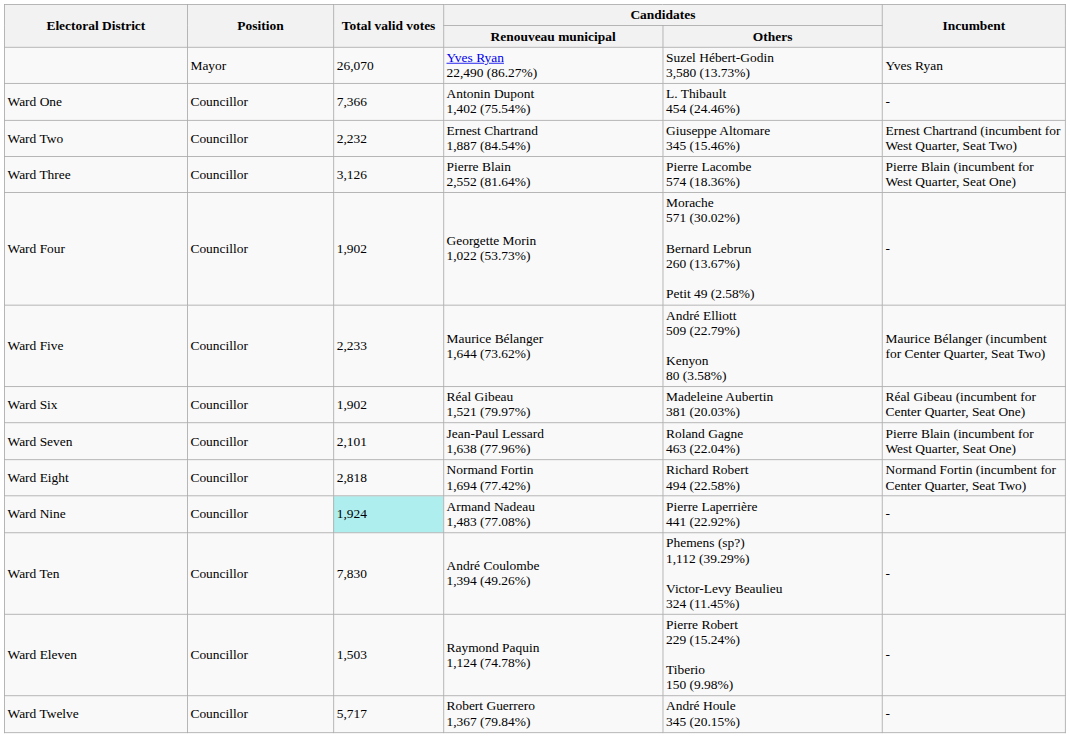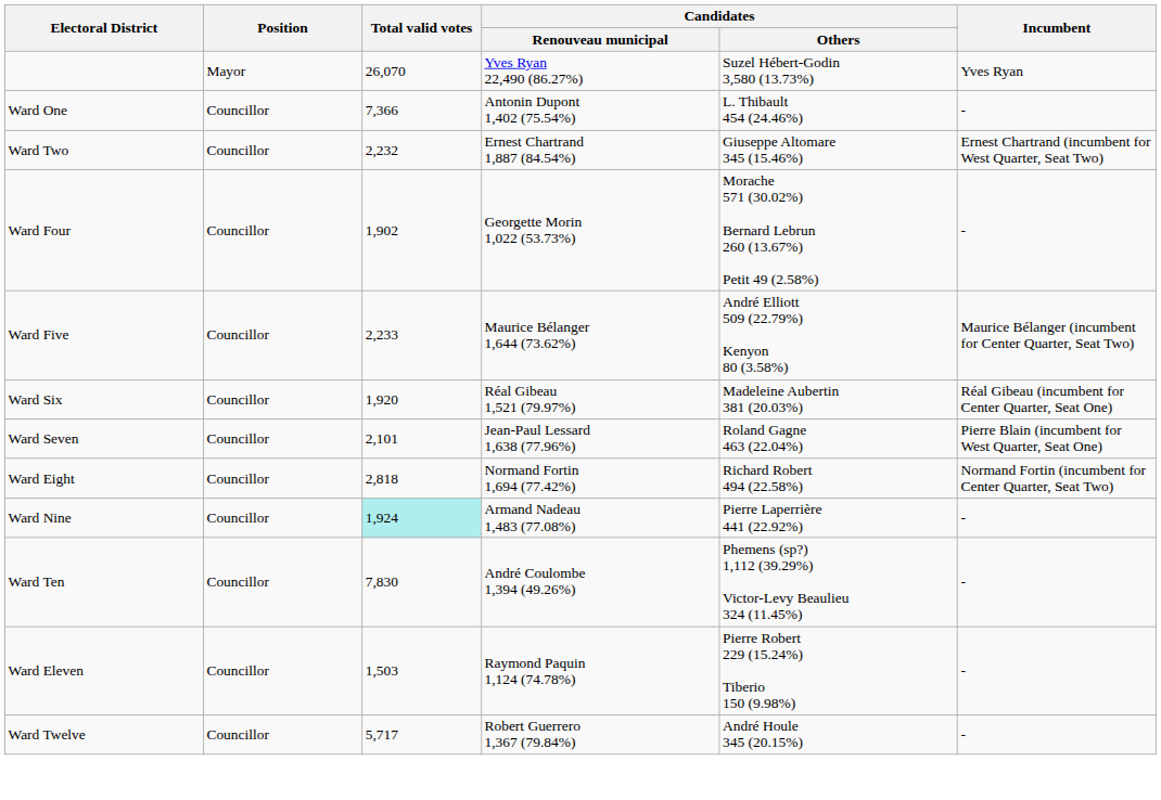 <table class="wikitable" width="100%">
 <tr>
 <th width=10% rowspan=2>Electoral District</th>
 <th width=8% rowspan=2>Position</th>
 <th width=6% rowspan=2>Total valid votes</th>
 <th colspan=2>Candidates</th>
 <th width=10% rowspan=2>Incumbent</th>
 </tr>
 <tr>
 <th width=12% >Renouveau municipal</th>
 <th width=12% >Others</th>
 </tr>
 <tr>
 <td></td>
 <td>Mayor</td>
 <td>26,070</td>
 <td><a href='#'>Yves Ryan</a> <br>22,490 (86.27%)</td>
 <td>Suzel Hébert-Godin<br>3,580 (13.73%)</td>
 <td>Yves Ryan</td>
 </tr>
 <tr>
 <td>Ward One</td>
 <td>Councillor</td>
 <td>7,366</td>
 <td>Antonin Dupont<br>1,402 (75.54%)</td>
 <td>L. Thibault<br>454 (24.46%)</td>
 <td>-</td>
 </tr>
 <tr>
 <td>Ward Two</td>
 <td>Councillor</td>
 <td>2,232</td>
 <td>Ernest Chartrand<br>1,887 (84.54%)</td>
 <td>Giuseppe Altomare<br>345 (15.46%)</td>
 <td>Ernest Chartrand (incumbent for West Quarter, Seat Two)</td>
 </tr>
 <tr>
-<td>Ward Three</td>
-<td>Councillor</td>
-<td>3,126</td>
-<td>Pierre Blain<br>2,552 (81.64%)</td>
-<td>Pierre Lacombe<br>574 (18.36%)</td>
-<td>Pierre Blain (incumbent for West Quarter, Seat One)</td>
-</tr>
-<tr>
 <td>Ward Four</td>
 <td>Councillor</td>
 <td>1,902</td>
 <td>Georgette Morin<br>1,022  (53.73%)</td>
 <td>Morache<br>571 (30.02%)<br><br>Bernard Lebrun<br>260 (13.67%)<br><br>Petit 49 (2.58%)</td>
 <td>-</td>
 </tr>
 <tr>
 <td>Ward Five</td>
 <td>Councillor</td>
 <td>2,233</td>
 <td>Maurice Bélanger<br>1,644 (73.62%)</td>
 <td>André Elliott<br>509 (22.79%)<br><br>Kenyon<br>80 (3.58%)</td>
 <td>Maurice Bélanger (incumbent for Center Quarter, Seat Two)</td>
 </tr>
 <tr>
 <td>Ward Six</td>
 <td>Councillor</td>
-<td>1,902</td>
+<td>1,920</td>
 <td>Réal Gibeau<br>1,521 (79.97%)</td>
 <td>Madeleine Aubertin<br>381 (20.03%)</td>
 <td>Réal Gibeau (incumbent for Center Quarter, Seat One)</td>
 </tr>
 <tr>
 <td>Ward Seven</td>
 <td>Councillor</td>
 <td>2,101</td>
 <td>Jean-Paul Lessard<br>1,638 (77.96%)</td>
 <td>Roland Gagne<br>463 (22.04%)</td>
 <td>Pierre Blain (incumbent for West Quarter, Seat One)</td>
 </tr>
 <tr>
 <td>Ward Eight</td>
 <td>Councillor</td>
 <td>2,818</td>
 <td>Normand Fortin<br>1,694 (77.42%)</td>
 <td>Richard Robert<br>494 (22.58%)</td>
 <td>Normand Fortin (incumbent for Center Quarter, Seat Two)</td>
 </tr>
 <tr>
 <td>Ward Nine</td>
 <td>Councillor</td>
 <td style="background: paleturquoise;">1,924</td>
 <td>Armand Nadeau<br>1,483 (77.08%)</td>
 <td>Pierre Laperrière<br>441 (22.92%)</td>
 <td>-</td>
 </tr>
 <tr>
 <td>Ward Ten</td>
 <td>Councillor</td>
 <td>7,830</td>
 <td>André Coulombe<br>1,394 (49.26%)</td>
 <td>Phemens (sp?)<br>1,112 (39.29%)<br><br>Victor-Levy Beaulieu<br>324 (11.45%)</td>
 <td>-</td>
 </tr>
 <tr>
 <td>Ward Eleven</td>
 <td>Councillor</td>
 <td>1,503</td>
 <td>Raymond Paquin<br>1,124 (74.78%)</td>
 <td>Pierre Robert<br>229 (15.24%)<br><br>Tiberio<br>150 (9.98%)</td>
 <td>-</td>
 </tr>
 <tr>
 <td>Ward Twelve</td>
 <td>Councillor</td>
 <td>5,717</td>
 <td>Robert Guerrero<br>1,367 (79.84%)</td>
 <td>André Houle<br>345 (20.15%)</td>
 <td>-</td>
 </tr>
 </table>
